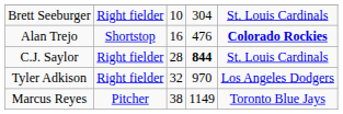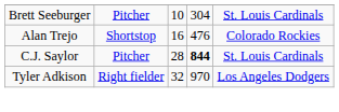 <table class="wikitable" width="65%">
 <tr align="center">
 </tr>
 <tr align="center" bgcolor="">
 <td>Brett Seeburger</td>
-<td><a href='#'>Right fielder</a></td>
+<td><a href='#'>Pitcher</a></td>
 <td>10</td>
 <td>304</td>
 <td><a href='#'>St. Louis Cardinals</a></td>
 </tr>
 <tr align="center" bgcolor="">
 <td>Alan Trejo</td>
 <td><a href='#'>Shortstop</a></td>
 <td>16</td>
 <td>476</td>
-<td><strong><a href='#'>Colorado Rockies</a></strong></td>
+<td><a href='#'>Colorado Rockies</a></td>
 </tr>
 <tr align="center" bgcolor="">
 <td>C.J. Saylor</td>
-<td><a href='#'>Right fielder</a></td>
+<td><a href='#'>Pitcher</a></td>
 <td>28</td>
 <td><strong>844</strong></td>
 <td><a href='#'>St. Louis Cardinals</a></td>
 </tr>
 <tr align="center" bgcolor="">
 <td>Tyler Adkison</td>
 <td><a href='#'>Right fielder</a></td>
 <td>32</td>
 <td>970</td>
 <td><a href='#'>Los Angeles Dodgers</a></td>
 </tr>
-<tr align="center" bgcolor="">
-<td>Marcus Reyes</td>
-<td><a href='#'>Pitcher</a></td>
-<td>38</td>
-<td>1149</td>
-<td><a href='#'>Toronto Blue Jays</a></td>
-</tr>
 </table>
